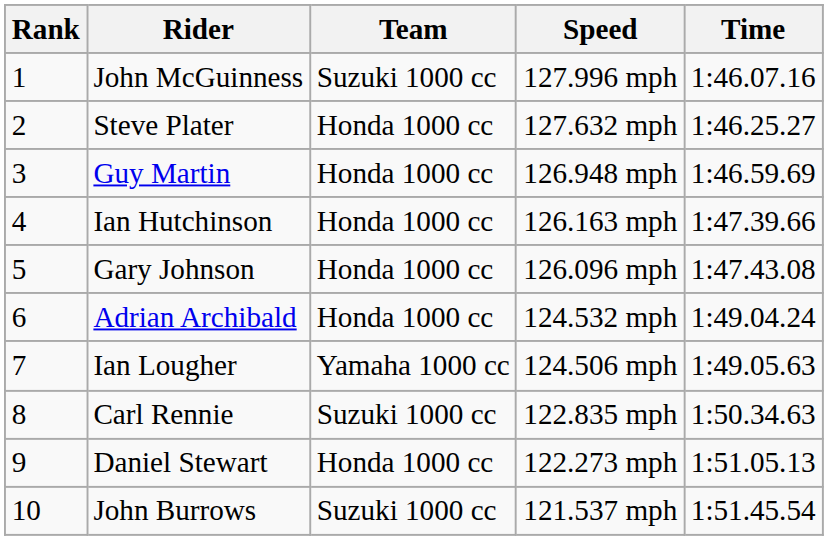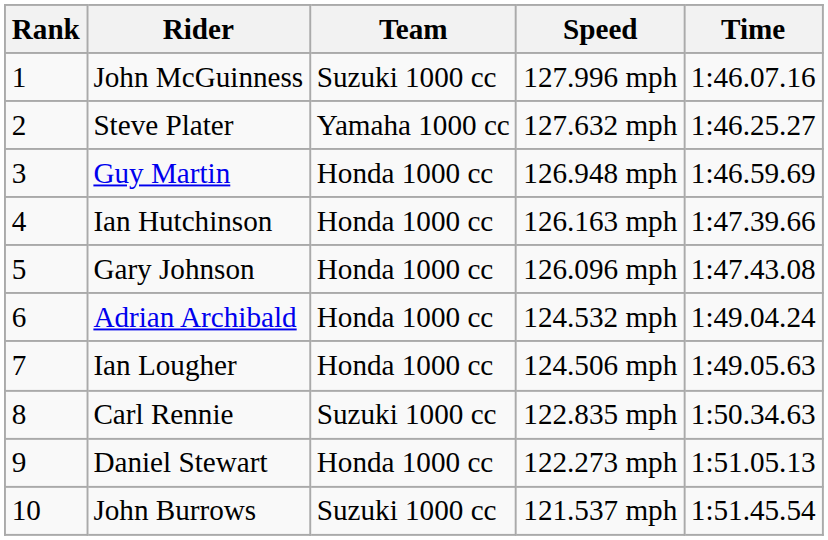 <table class="wikitable" style="font-size: 95%;">
 <tr style="background:#efefef;">
 <th>Rank</th>
 <th>Rider</th>
 <th>Team</th>
 <th>Speed</th>
 <th>Time</th>
 </tr>
 <tr>
 <td>1</td>
 <td> John McGuinness</td>
 <td>Suzuki 1000 cc</td>
 <td>127.996 mph</td>
 <td>1:46.07.16</td>
 </tr>
 <tr>
 <td>2</td>
 <td> Steve Plater</td>
-<td>Honda 1000 cc</td>
+<td>Yamaha 1000 cc</td>
 <td>127.632 mph</td>
 <td>1:46.25.27</td>
 </tr>
 <tr>
 <td>3</td>
 <td> <a href='#'>Guy Martin</a></td>
 <td>Honda 1000 cc</td>
 <td>126.948 mph</td>
 <td>1:46.59.69</td>
 </tr>
 <tr>
 <td>4</td>
 <td> Ian Hutchinson</td>
 <td>Honda 1000 cc</td>
 <td>126.163 mph</td>
 <td>1:47.39.66</td>
 </tr>
 <tr>
 <td>5</td>
 <td> Gary Johnson</td>
 <td>Honda 1000 cc</td>
 <td>126.096 mph</td>
 <td>1:47.43.08</td>
 </tr>
 <tr>
 <td>6</td>
 <td> <a href='#'>Adrian Archibald</a></td>
 <td>Honda 1000 cc</td>
 <td>124.532 mph</td>
 <td>1:49.04.24</td>
 </tr>
 <tr>
 <td>7</td>
 <td> Ian Lougher</td>
-<td>Yamaha 1000 cc</td>
+<td>Honda 1000 cc</td>
 <td>124.506 mph</td>
 <td>1:49.05.63</td>
 </tr>
 <tr>
 <td>8</td>
 <td> Carl Rennie</td>
 <td>Suzuki 1000 cc</td>
 <td>122.835 mph</td>
 <td>1:50.34.63</td>
 </tr>
 <tr>
 <td>9</td>
 <td> Daniel Stewart</td>
 <td>Honda 1000 cc</td>
 <td>122.273 mph</td>
 <td>1:51.05.13</td>
 </tr>
 <tr>
 <td>10</td>
 <td> John Burrows</td>
 <td>Suzuki 1000 cc</td>
 <td>121.537 mph</td>
 <td>1:51.45.54</td>
 </tr>
 </table>
